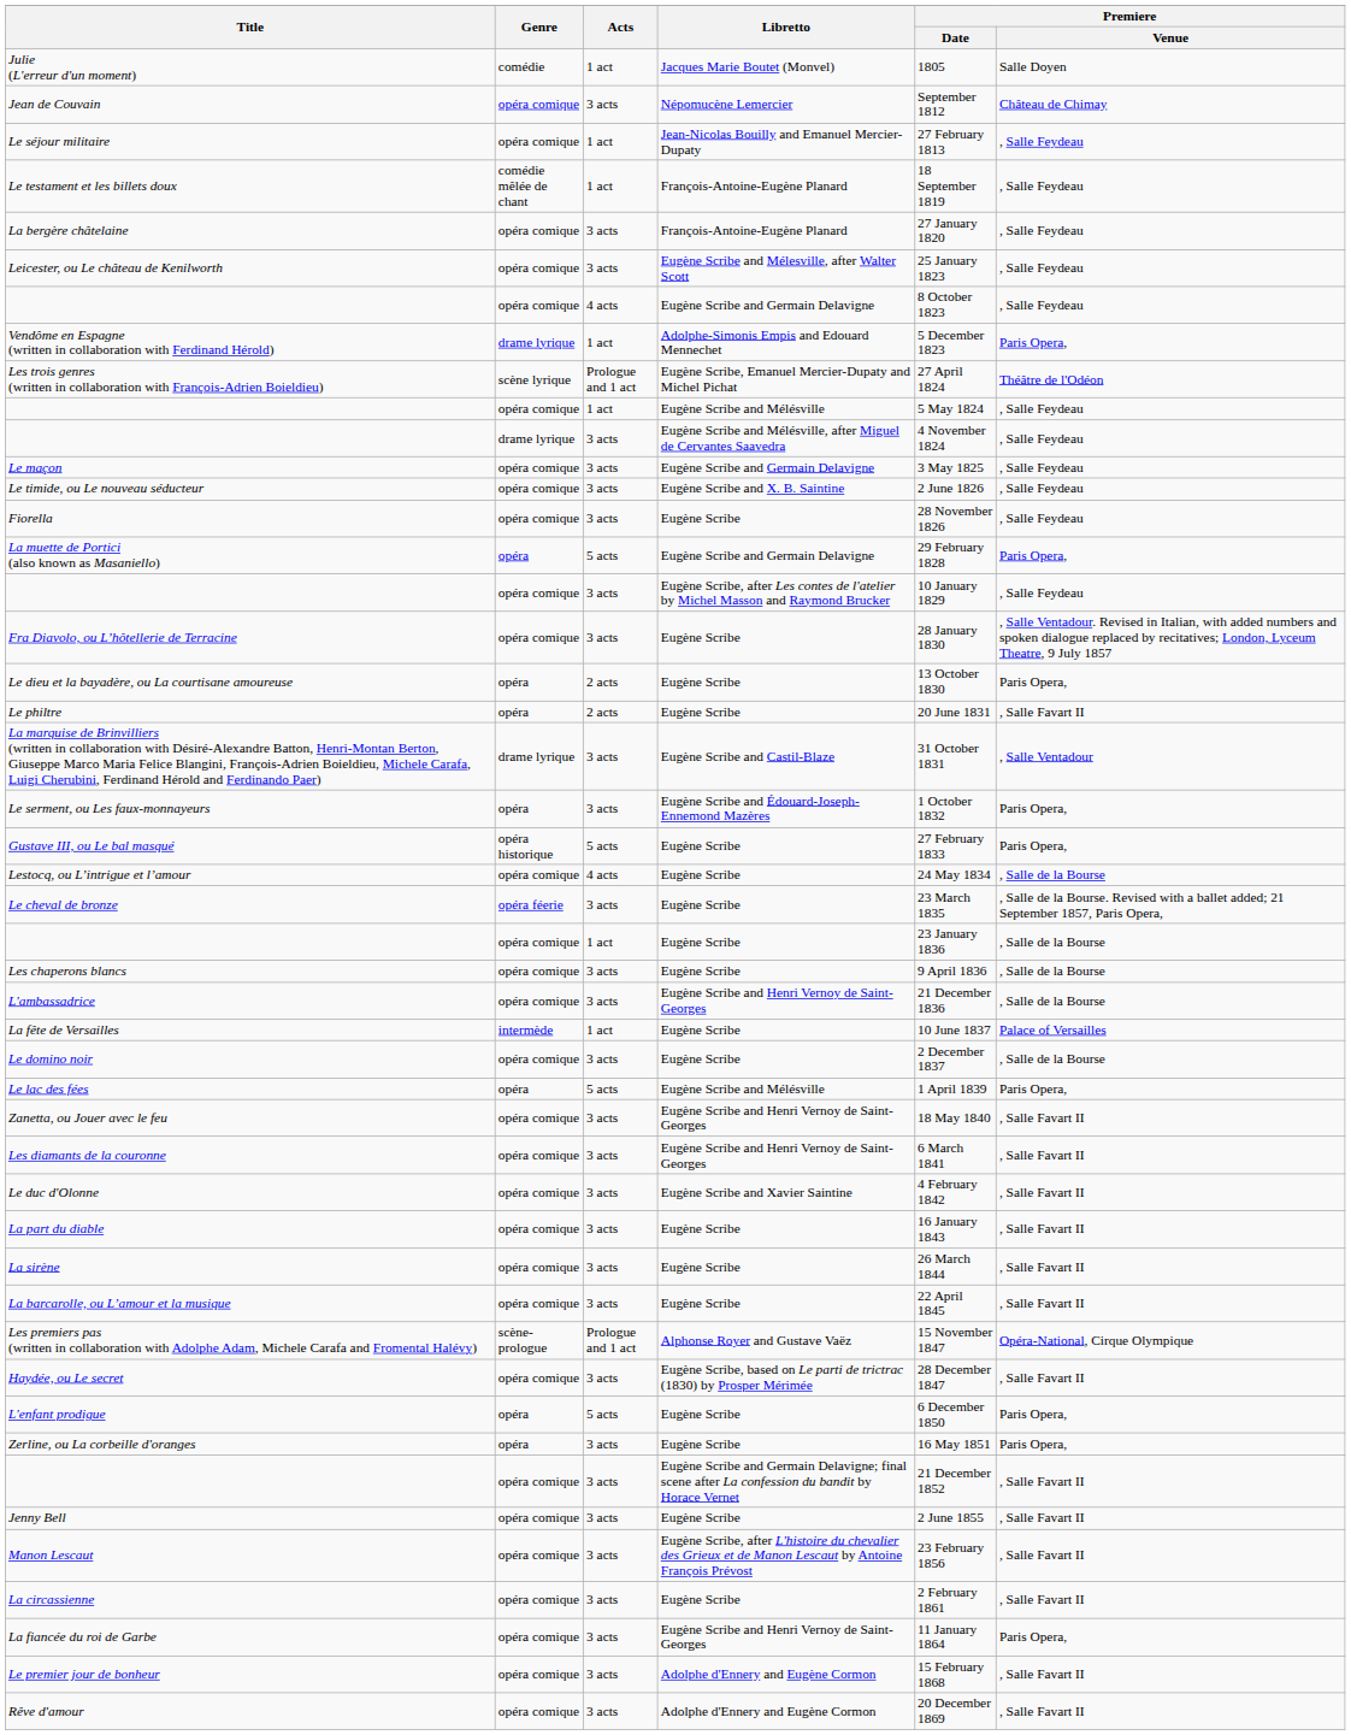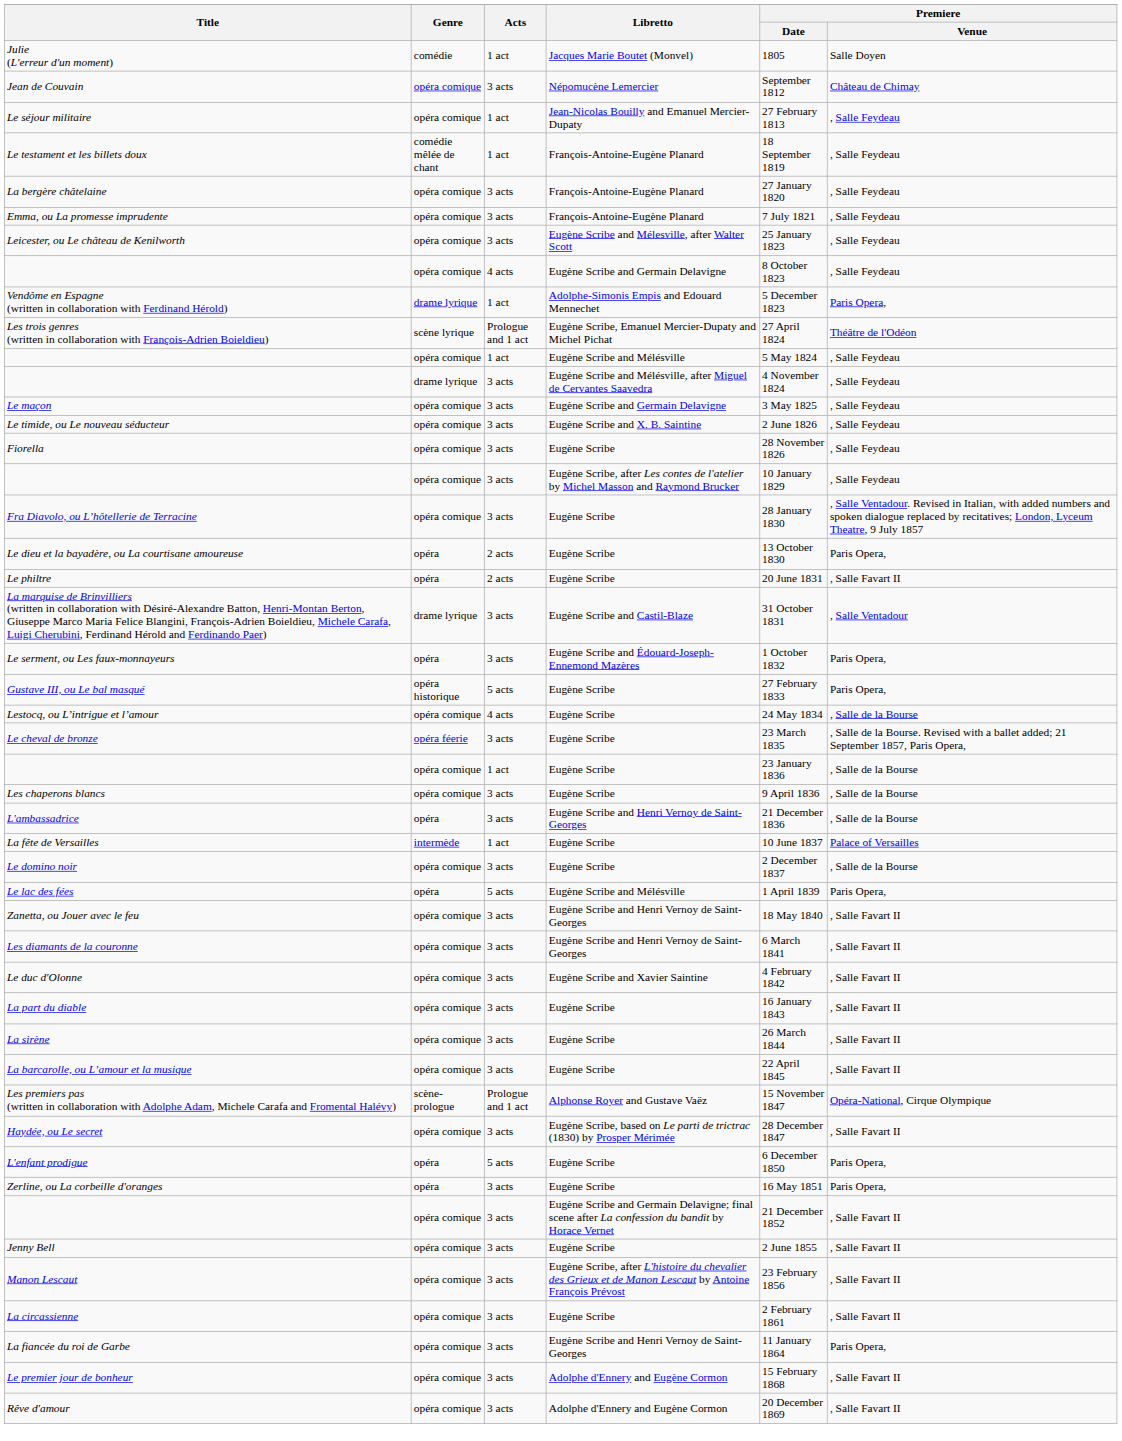 <table class = "wikitable sortable plainrowheaders">
 <tr>
 </tr>
 <tr>
 <th rowspan="2">Title</th>
 <th rowspan="2">Genre</th>
 <th rowspan="2">Acts</th>
 <th rowspan="2">Libretto</th>
 <th colspan="2">Premiere</th>
 </tr>
 <tr>
 <th>Date</th>
 <th>Venue</th>
 </tr>
 <tr>
 <td><em>Julie</em><br>(<em>L'erreur d'un moment</em>)</td>
 <td>comédie</td>
 <td>1 act</td>
 <td><a href='#'>Jacques Marie Boutet</a> (Monvel)</td>
 <td>1805</td>
 <td>Salle Doyen</td>
 </tr>
 <tr>
 <td><em>Jean de Couvain</em></td>
 <td><a href='#'>opéra comique</a></td>
 <td>3 acts</td>
 <td><a href='#'>Népomucène Lemercier</a></td>
 <td>September 1812</td>
 <td><a href='#'>Château&nbsp;de&nbsp;Chimay</a></td>
 </tr>
 <tr>
 <td><em>Le séjour militaire</em></td>
 <td>opéra comique</td>
 <td>1 act</td>
 <td><a href='#'>Jean-Nicolas Bouilly</a> and Emanuel Mercier-Dupaty</td>
 <td>27 February 1813</td>
 <td>, <a href='#'>Salle&nbsp;Feydeau</a></td>
 </tr>
 <tr>
 <td><em>Le testament et les billets doux</em></td>
 <td>comédie mêlée de chant</td>
 <td>1 act</td>
 <td>François-Antoine-Eugène Planard</td>
 <td>18 September 1819</td>
 <td>, Salle Feydeau</td>
 </tr>
 <tr>
 <td><em>La bergère châtelaine</em></td>
 <td>opéra comique</td>
 <td>3 acts</td>
 <td>François-Antoine-Eugène Planard</td>
 <td>27 January 1820</td>
+<td>, Salle Feydeau</td>
+</tr>
+<tr>
+<td><em>Emma, ou La promesse imprudente</em></td>
+<td>opéra comique</td>
+<td>3 acts</td>
+<td>François-Antoine-Eugène Planard</td>
+<td>7 July 1821</td>
 <td>, Salle Feydeau</td>
 </tr>
 <tr>
 <td><em>Leicester, ou Le château de Kenilworth</em></td>
 <td>opéra comique</td>
 <td>3 acts</td>
 <td><a href='#'>Eugène Scribe</a> and <a href='#'>Mélesville</a>, after <a href='#'>Walter Scott</a></td>
 <td>25 January 1823</td>
 <td>, Salle Feydeau</td>
 </tr>
 <tr>
 <td><em></em></td>
 <td>opéra comique</td>
 <td>4 acts</td>
 <td>Eugène Scribe and Germain Delavigne</td>
 <td>8 October 1823</td>
 <td>, Salle Feydeau</td>
 </tr>
 <tr>
 <td><em>Vendôme en Espagne</em><br>(written in collaboration with <a href='#'>Ferdinand Hérold</a>)</td>
 <td><a href='#'>drame lyrique</a></td>
 <td>1 act</td>
 <td><a href='#'>Adolphe-Simonis Empis</a> and Edouard Mennechet</td>
 <td>5 December 1823</td>
 <td><a href='#'>Paris Opera</a>, </td>
 </tr>
 <tr>
 <td><em>Les trois genres</em><br>(written in collaboration with <a href='#'>François-Adrien Boieldieu</a>)</td>
 <td>scène lyrique</td>
 <td>Prologue and 1 act</td>
 <td>Eugène Scribe, Emanuel Mercier-Dupaty and Michel Pichat</td>
 <td>27 April 1824</td>
 <td><a href='#'>Théâtre de l'Odéon</a></td>
 </tr>
 <tr>
 <td><em></em></td>
 <td>opéra comique</td>
 <td>1 act</td>
 <td>Eugène Scribe and Mélésville</td>
 <td>5 May 1824</td>
 <td>, Salle Feydeau</td>
 </tr>
 <tr>
 <td><em></em></td>
 <td>drame lyrique</td>
 <td>3 acts</td>
 <td>Eugène Scribe and Mélésville, after <a href='#'>Miguel de Cervantes Saavedra</a></td>
 <td>4 November 1824</td>
 <td>, Salle Feydeau</td>
 </tr>
 <tr>
 <td><em><a href='#'>Le maçon</a></em></td>
 <td>opéra comique</td>
 <td>3 acts</td>
 <td>Eugène Scribe and <a href='#'>Germain Delavigne</a></td>
 <td>3 May 1825</td>
 <td>, Salle Feydeau</td>
 </tr>
 <tr>
 <td><em>Le timide, ou Le nouveau séducteur</em></td>
 <td>opéra comique</td>
 <td>3 acts</td>
 <td>Eugène Scribe and <a href='#'>X. B. Saintine</a></td>
 <td>2 June 1826</td>
 <td>, Salle Feydeau</td>
 </tr>
 <tr>
 <td><em>Fiorella</em></td>
 <td>opéra comique</td>
 <td>3 acts</td>
 <td>Eugène Scribe</td>
 <td>28 November 1826</td>
 <td>, Salle Feydeau</td>
-</tr>
-<tr>
-<td><em><a href='#'>La muette de Portici</a></em><br>(also known as <em>Masaniello</em>)</td>
-<td><a href='#'>opéra</a></td>
-<td>5 acts</td>
-<td>Eugène Scribe and Germain Delavigne</td>
-<td>29 February 1828</td>
-<td><a href='#'>Paris Opera</a>, </td>
 </tr>
 <tr>
 <td><em></em></td>
 <td>opéra comique</td>
 <td>3 acts</td>
 <td>Eugène Scribe, after <em>Les contes de l'atelier</em> by <a href='#'>Michel Masson</a> and <a href='#'>Raymond Brucker</a></td>
 <td>10 January 1829</td>
 <td>, Salle Feydeau</td>
 </tr>
 <tr>
 <td><em><a href='#'>Fra Diavolo, ou L’hôtellerie de Terracine</a></em></td>
 <td>opéra comique</td>
 <td>3 acts</td>
 <td>Eugène Scribe</td>
 <td>28 January 1830</td>
 <td>, <a href='#'>Salle&nbsp;Ventadour</a>. Revised in Italian, with added numbers and spoken dialogue replaced by recitatives; <a href='#'>London, Lyceum Theatre</a>, 9 July 1857</td>
 </tr>
 <tr>
 <td><em>Le dieu et la bayadère, ou La courtisane amoureuse</em></td>
 <td>opéra</td>
 <td>2 acts</td>
 <td>Eugène Scribe</td>
 <td>13 October 1830</td>
 <td>Paris Opera, </td>
 </tr>
 <tr>
 <td><em>Le philtre</em></td>
 <td>opéra</td>
 <td>2 acts</td>
 <td>Eugène Scribe</td>
 <td>20 June 1831</td>
 <td>, Salle Favart II</td>
 </tr>
 <tr>
 <td><em><a href='#'>La marquise de Brinvilliers</a></em><br>(written in collaboration with Désiré-Alexandre Batton, <a href='#'>Henri-Montan Berton</a>, Giuseppe Marco Maria Felice Blangini, François-Adrien Boieldieu, <a href='#'>Michele Carafa</a>, <a href='#'>Luigi Cherubini</a>, Ferdinand Hérold and <a href='#'>Ferdinando Paer</a>)</td>
 <td>drame lyrique</td>
 <td>3 acts</td>
 <td>Eugène Scribe and <a href='#'>Castil-Blaze</a></td>
 <td>31 October 1831</td>
 <td>, <a href='#'>Salle&nbsp;Ventadour</a></td>
 </tr>
 <tr>
 <td><em>Le serment, ou Les faux-monnayeurs</em></td>
 <td>opéra</td>
 <td>3 acts</td>
 <td>Eugène Scribe and <a href='#'>Édouard-Joseph-Ennemond Mazères</a></td>
 <td>1 October 1832</td>
 <td>Paris Opera, </td>
 </tr>
 <tr>
 <td><em><a href='#'>Gustave III, ou Le bal masqué</a></em></td>
 <td>opéra historique</td>
 <td>5 acts</td>
 <td>Eugène Scribe</td>
 <td>27 February 1833</td>
 <td>Paris Opera, </td>
 </tr>
 <tr>
 <td><em>Lestocq, ou L’intrigue et l’amour</em></td>
 <td>opéra comique</td>
 <td>4 acts</td>
 <td>Eugène Scribe</td>
 <td>24 May 1834</td>
 <td>, <a href='#'>Salle&nbsp;de&nbsp;la&nbsp;Bourse</a></td>
 </tr>
 <tr>
 <td><em><a href='#'>Le cheval de bronze</a></em></td>
 <td><a href='#'>opéra féerie</a></td>
 <td>3 acts</td>
 <td>Eugène Scribe</td>
 <td>23 March 1835</td>
 <td>, Salle de la Bourse. Revised with a ballet added; 21 September 1857, Paris Opera, </td>
 </tr>
 <tr>
 <td><em></em></td>
 <td>opéra comique</td>
 <td>1 act</td>
 <td>Eugène Scribe</td>
 <td>23 January 1836</td>
 <td>, Salle de la Bourse</td>
 </tr>
 <tr>
 <td><em>Les chaperons blancs</em></td>
 <td>opéra comique</td>
 <td>3 acts</td>
 <td>Eugène Scribe</td>
 <td>9 April 1836</td>
 <td>, Salle de la Bourse</td>
 </tr>
 <tr>
 <td><em><a href='#'>L'ambassadrice</a></em></td>
-<td>opéra comique</td>
+<td>opéra</td>
 <td>3 acts</td>
 <td>Eugène Scribe and <a href='#'>Henri Vernoy de Saint-Georges</a></td>
 <td>21 December 1836</td>
 <td>, Salle de la Bourse</td>
 </tr>
 <tr>
 <td><em>La fête de Versailles</em></td>
 <td><a href='#'>intermède</a></td>
 <td>1 act</td>
 <td>Eugène Scribe</td>
 <td>10 June 1837</td>
 <td><a href='#'>Palace of Versailles</a></td>
 </tr>
 <tr>
 <td><em><a href='#'>Le domino noir</a></em></td>
 <td>opéra comique</td>
 <td>3 acts</td>
 <td>Eugène Scribe</td>
 <td>2 December 1837</td>
 <td>, Salle de la Bourse</td>
 </tr>
 <tr>
 <td><em><a href='#'>Le lac des fées</a></em></td>
 <td>opéra</td>
 <td>5 acts</td>
 <td>Eugène Scribe and Mélésville</td>
 <td>1 April 1839</td>
 <td>Paris Opera, </td>
 </tr>
 <tr>
 <td><em>Zanetta, ou Jouer avec le feu</em></td>
 <td>opéra comique</td>
 <td>3 acts</td>
 <td>Eugène Scribe and Henri Vernoy de Saint-Georges</td>
 <td>18 May 1840</td>
 <td>, Salle Favart II</td>
 </tr>
 <tr>
 <td><em><a href='#'>Les diamants de la couronne</a></em></td>
 <td>opéra comique</td>
 <td>3 acts</td>
 <td>Eugène Scribe and Henri Vernoy de Saint-Georges</td>
 <td>6 March 1841</td>
 <td>, Salle Favart II</td>
 </tr>
 <tr>
 <td><em>Le duc d'Olonne</em></td>
 <td>opéra comique</td>
 <td>3 acts</td>
 <td>Eugène Scribe and Xavier Saintine</td>
 <td>4 February 1842</td>
 <td>, Salle Favart II</td>
 </tr>
 <tr>
 <td><em><a href='#'>La part du diable</a></em></td>
 <td>opéra comique</td>
 <td>3 acts</td>
 <td>Eugène Scribe</td>
 <td>16 January 1843</td>
 <td>, Salle Favart II</td>
 </tr>
 <tr>
 <td><em><a href='#'>La sirène</a></em></td>
 <td>opéra comique</td>
 <td>3 acts</td>
 <td>Eugène Scribe</td>
 <td>26 March 1844</td>
 <td>, Salle Favart II</td>
 </tr>
 <tr>
 <td><em><a href='#'>La barcarolle, ou L’amour et la musique</a></em></td>
 <td>opéra comique</td>
 <td>3 acts</td>
 <td>Eugène Scribe</td>
 <td>22 April 1845</td>
 <td>, Salle Favart II</td>
 </tr>
 <tr>
 <td><em>Les premiers pas</em><br>(written in collaboration with <a href='#'>Adolphe Adam</a>, Michele Carafa and <a href='#'>Fromental Halévy</a>)</td>
 <td>scène-prologue</td>
 <td>Prologue and 1 act</td>
 <td><a href='#'>Alphonse Royer</a> and Gustave Vaëz</td>
 <td>15 November 1847</td>
 <td><a href='#'>Opéra-National</a>, Cirque Olympique</td>
 </tr>
 <tr>
 <td><em><a href='#'>Haydée, ou Le secret</a></em></td>
 <td>opéra comique</td>
 <td>3 acts</td>
 <td>Eugène Scribe, based on <em>Le parti de trictrac</em> (1830) by <a href='#'>Prosper Mérimée</a></td>
 <td>28 December 1847</td>
 <td>, Salle Favart II</td>
 </tr>
 <tr>
 <td><em><a href='#'>L'enfant prodigue</a></em></td>
 <td>opéra</td>
 <td>5 acts</td>
 <td>Eugène Scribe</td>
 <td>6 December 1850</td>
 <td>Paris Opera, </td>
 </tr>
 <tr>
 <td><em>Zerline, ou La corbeille d'oranges</em></td>
 <td>opéra</td>
 <td>3 acts</td>
 <td>Eugène Scribe</td>
 <td>16 May 1851</td>
 <td>Paris Opera, </td>
 </tr>
 <tr>
 <td><em></em></td>
 <td>opéra comique</td>
 <td>3 acts</td>
 <td>Eugène Scribe and Germain Delavigne; final scene after <em>La confession du bandit</em> by <a href='#'>Horace Vernet</a></td>
 <td>21 December 1852</td>
 <td>, Salle Favart II</td>
 </tr>
 <tr>
 <td><em>Jenny Bell</em></td>
 <td>opéra comique</td>
 <td>3 acts</td>
 <td>Eugène Scribe</td>
 <td>2 June 1855</td>
 <td>, Salle Favart II</td>
 </tr>
 <tr>
 <td><em><a href='#'>Manon Lescaut</a></em></td>
 <td>opéra comique</td>
 <td>3 acts</td>
 <td>Eugène Scribe, after <em><a href='#'>L'histoire du chevalier des Grieux et de Manon Lescaut</a></em> by <a href='#'>Antoine François Prévost</a></td>
 <td>23 February 1856</td>
 <td>, Salle Favart II</td>
 </tr>
 <tr>
 <td><em><a href='#'>La circassienne</a></em></td>
 <td>opéra comique</td>
 <td>3 acts</td>
 <td>Eugène Scribe</td>
 <td>2 February 1861</td>
 <td>, Salle Favart II</td>
 </tr>
 <tr>
 <td><em>La fiancée du roi de Garbe</em></td>
 <td>opéra comique</td>
 <td>3 acts</td>
 <td>Eugène Scribe and Henri Vernoy de Saint-Georges</td>
 <td>11 January 1864</td>
 <td>Paris Opera, </td>
 </tr>
 <tr>
 <td><em><a href='#'>Le premier jour de bonheur</a></em></td>
 <td>opéra comique</td>
 <td>3 acts</td>
 <td><a href='#'>Adolphe d'Ennery</a> and <a href='#'>Eugène Cormon</a></td>
 <td>15 February 1868</td>
 <td>, Salle Favart II</td>
 </tr>
 <tr>
 <td><em>Rêve d'amour</em></td>
 <td>opéra comique</td>
 <td>3 acts</td>
 <td>Adolphe d'Ennery and Eugène Cormon</td>
 <td>20 December 1869</td>
 <td>, Salle Favart II</td>
 </tr>
 </table>
